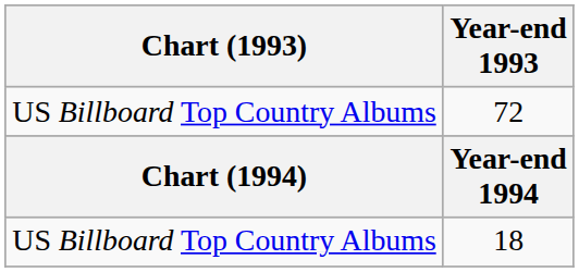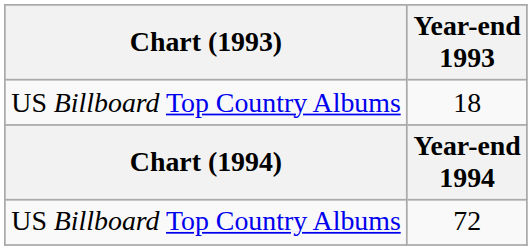 <table class="wikitable">
 <tr>
 <th>Chart (1993)</th>
 <th>Year-end<br>1993</th>
 </tr>
 <tr>
 <td>US <em>Billboard</em> <a href='#'>Top Country Albums</a></td>
-<td style="text-align:center;">72</td>
+<td style="text-align:center;">18</td>
 </tr>
 <tr>
 <th>Chart (1994)</th>
 <th>Year-end<br>1994</th>
 </tr>
 <tr>
 <td>US <em>Billboard</em> <a href='#'>Top Country Albums</a></td>
-<td style="text-align:center;">18</td>
+<td style="text-align:center;">72</td>
 </tr>
 </table>
